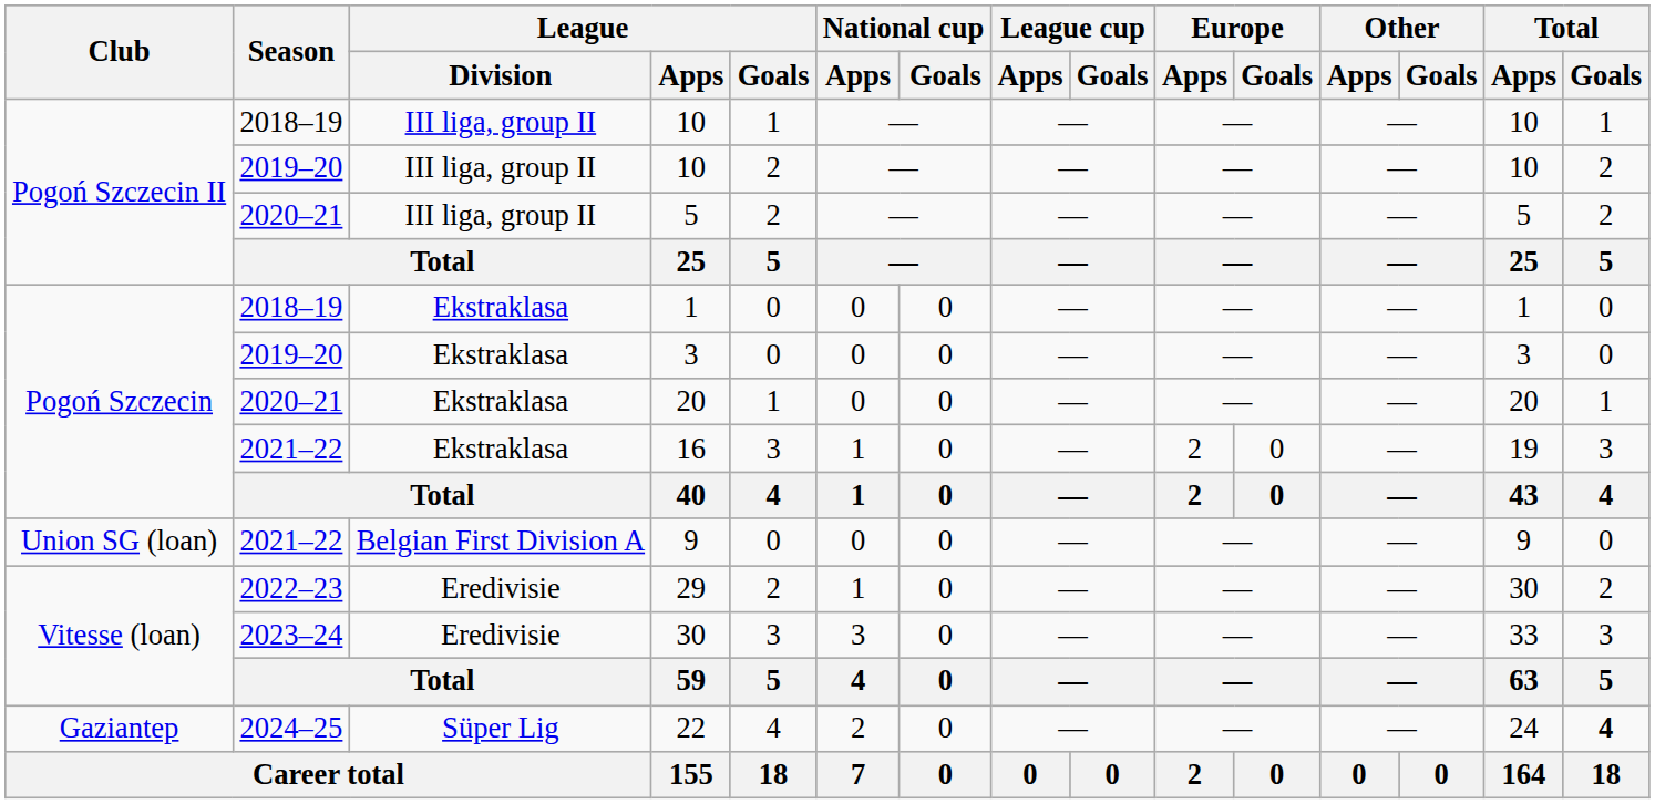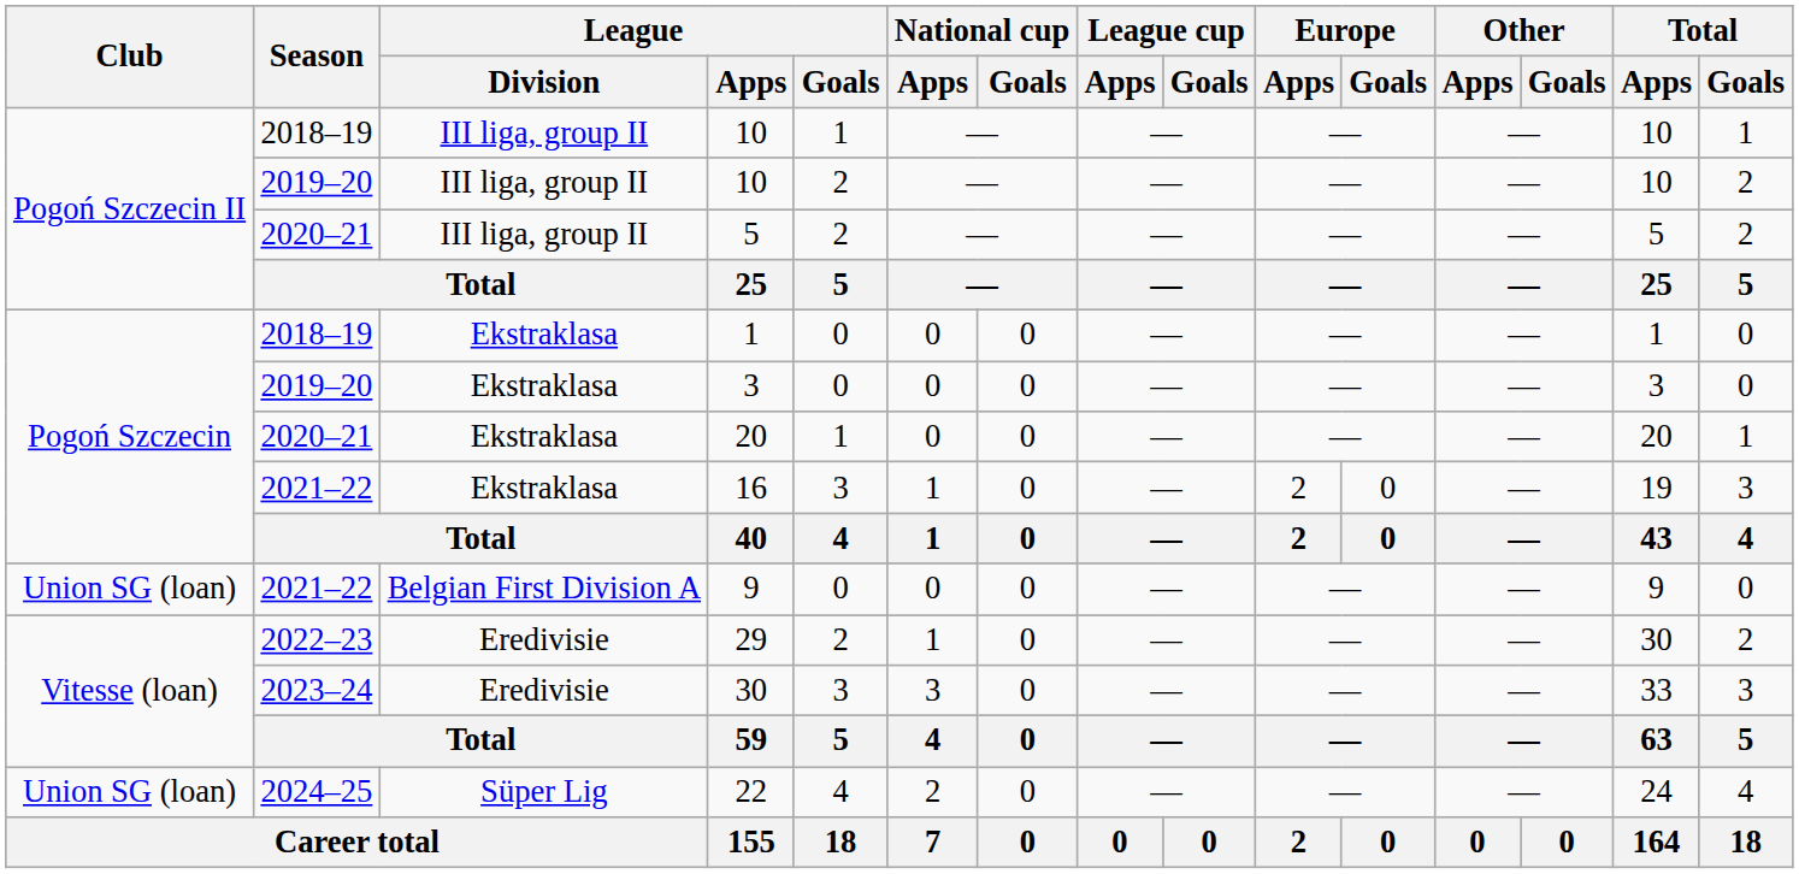 <table class="wikitable" style="text-align:center">
 <tr>
 <th rowspan="2">Club</th>
 <th rowspan="2">Season</th>
 <th colspan="3">League</th>
 <th colspan="2">National cup</th>
 <th colspan="2">League cup</th>
 <th colspan="2">Europe</th>
 <th colspan="2">Other</th>
 <th colspan="2">Total</th>
 </tr>
 <tr>
 <th>Division</th>
 <th>Apps</th>
 <th>Goals</th>
 <th>Apps</th>
 <th>Goals</th>
 <th>Apps</th>
 <th>Goals</th>
 <th>Apps</th>
 <th>Goals</th>
 <th>Apps</th>
 <th>Goals</th>
 <th>Apps</th>
 <th>Goals</th>
 </tr>
 <tr>
 <td rowspan="4"><a href='#'>Pogoń Szczecin II</a></td>
 <td>2018–19</td>
 <td><a href='#'>III liga, group II</a></td>
 <td>10</td>
 <td>1</td>
 <td colspan="2">—</td>
 <td colspan="2">—</td>
 <td colspan="2">—</td>
 <td colspan=2>—</td>
 <td>10</td>
 <td>1</td>
 </tr>
 <tr>
 <td><a href='#'>2019–20</a></td>
 <td>III liga, group II</td>
 <td>10</td>
 <td>2</td>
 <td colspan="2">—</td>
 <td colspan="2">—</td>
 <td colspan="2">—</td>
 <td colspan=2>—</td>
 <td>10</td>
 <td>2</td>
 </tr>
 <tr>
 <td><a href='#'>2020–21</a></td>
 <td>III liga, group II</td>
 <td>5</td>
 <td>2</td>
 <td colspan="2">—</td>
 <td colspan="2">—</td>
 <td colspan="2">—</td>
 <td colspan=2>—</td>
 <td>5</td>
 <td>2</td>
 </tr>
 <tr>
 <th colspan="2">Total</th>
 <th>25</th>
 <th>5</th>
 <th colspan="2">—</th>
 <th colspan="2">—</th>
 <th colspan="2">—</th>
 <th colspan="2">—</th>
 <th>25</th>
 <th>5</th>
 </tr>
 <tr>
 <td rowspan="5"><a href='#'>Pogoń Szczecin</a></td>
 <td><a href='#'>2018–19</a></td>
 <td><a href='#'>Ekstraklasa</a></td>
 <td>1</td>
 <td>0</td>
 <td>0</td>
 <td>0</td>
 <td colspan="2">—</td>
 <td colspan="2">—</td>
 <td colspan="2">—</td>
 <td>1</td>
 <td>0</td>
 </tr>
 <tr>
 <td><a href='#'>2019–20</a></td>
 <td>Ekstraklasa</td>
 <td>3</td>
 <td>0</td>
 <td>0</td>
 <td>0</td>
 <td colspan="2">—</td>
 <td colspan="2">—</td>
 <td colspan=2>—</td>
 <td>3</td>
 <td>0</td>
 </tr>
 <tr>
 <td><a href='#'>2020–21</a></td>
 <td>Ekstraklasa</td>
 <td>20</td>
 <td>1</td>
 <td>0</td>
 <td>0</td>
 <td colspan="2">—</td>
 <td colspan="2">—</td>
 <td colspan=2>—</td>
 <td>20</td>
 <td>1</td>
 </tr>
 <tr>
 <td><a href='#'>2021–22</a></td>
 <td>Ekstraklasa</td>
 <td>16</td>
 <td>3</td>
 <td>1</td>
 <td>0</td>
 <td colspan=2>—</td>
 <td>2</td>
 <td>0</td>
 <td colspan="2">—</td>
 <td>19</td>
 <td>3</td>
 </tr>
 <tr>
 <th colspan="2">Total</th>
 <th>40</th>
 <th>4</th>
 <th>1</th>
 <th>0</th>
 <th colspan="2">—</th>
 <th>2</th>
 <th>0</th>
 <th colspan="2">—</th>
 <th>43</th>
 <th>4</th>
 </tr>
 <tr>
 <td><a href='#'>Union SG</a> (loan)</td>
 <td><a href='#'>2021–22</a></td>
 <td><a href='#'>Belgian First Division A</a></td>
 <td>9</td>
 <td>0</td>
 <td>0</td>
 <td>0</td>
 <td colspan=2>—</td>
 <td colspan=2>—</td>
 <td colspan=2>—</td>
 <td>9</td>
 <td>0</td>
 </tr>
 <tr>
 <td rowspan="3"><a href='#'>Vitesse</a> (loan)</td>
 <td><a href='#'>2022–23</a></td>
 <td>Eredivisie</td>
 <td>29</td>
 <td>2</td>
 <td>1</td>
 <td>0</td>
 <td colspan=2>—</td>
 <td colspan=2>—</td>
 <td colspan=2>—</td>
 <td>30</td>
 <td>2</td>
 </tr>
 <tr>
 <td><a href='#'>2023–24</a></td>
 <td>Eredivisie</td>
 <td>30</td>
 <td>3</td>
 <td>3</td>
 <td>0</td>
 <td colspan=2>—</td>
 <td colspan=2>—</td>
 <td colspan=2>—</td>
 <td>33</td>
 <td>3</td>
 </tr>
 <tr>
 <th colspan=2>Total</th>
 <th>59</th>
 <th>5</th>
 <th>4</th>
 <th>0</th>
 <th colspan=2>—</th>
 <th colspan=2>—</th>
 <th colspan=2>—</th>
 <th>63</th>
 <th>5</th>
 </tr>
 <tr>
-<td><a href='#'>Gaziantep</a></td>
+<td><a href='#'>Union SG</a> (loan)</td>
 <td><a href='#'>2024–25</a></td>
 <td><a href='#'>Süper Lig</a></td>
 <td>22</td>
 <td>4</td>
 <td>2</td>
 <td>0</td>
 <td colspan=2>—</td>
 <td colspan=2>—</td>
 <td colspan=2>—</td>
 <td>24</td>
-<td><strong>4</strong></td>
+<td>4</td>
 </tr>
 <tr>
 <th colspan="3">Career total</th>
 <th>155</th>
 <th>18</th>
 <th>7</th>
 <th>0</th>
 <th>0</th>
 <th>0</th>
 <th>2</th>
 <th>0</th>
 <th>0</th>
 <th>0</th>
 <th>164</th>
 <th>18</th>
 </tr>
 </table>
